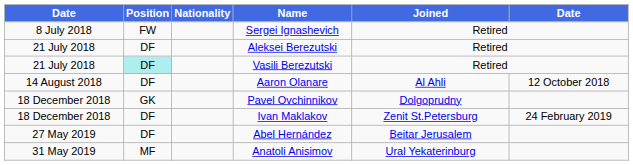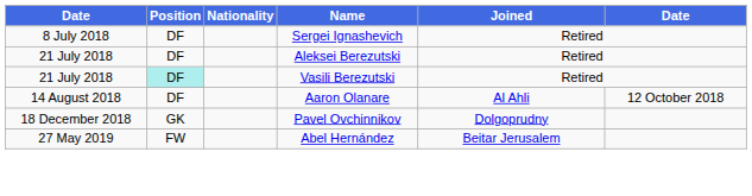 <table class="wikitable"  style="text-align:center; font-size:90%; ">
 <tr>
 <th style="background:#4169E1; color:white; width:150px;">Date</th>
 <th style="background:#4169E1; color:white; width:55px;">Position</th>
 <th style="background:#4169E1; color:white; width:55px;">Nationality</th>
 <th style="background:#4169E1; color:white; width:150px;">Name</th>
 <th style="background:#4169E1; color:white; width:200px;">Joined</th>
 <th style="background:#4169E1; color:white; width:150px;">Date</th>
 </tr>
 <tr>
 <td>8 July 2018</td>
-<td>FW</td>
+<td>DF</td>
 <td></td>
 <td><a href='#'>Sergei Ignashevich</a></td>
 <td colspan="2">Retired</td>
 </tr>
 <tr>
 <td>21 July 2018</td>
 <td>DF</td>
 <td></td>
 <td><a href='#'>Aleksei Berezutski</a></td>
 <td colspan="2">Retired</td>
 </tr>
 <tr>
 <td>21 July 2018</td>
 <td style="background: paleturquoise;">DF</td>
 <td></td>
 <td><a href='#'>Vasili Berezutski</a></td>
 <td colspan="2">Retired</td>
 </tr>
 <tr>
 <td>14 August 2018</td>
 <td>DF</td>
 <td></td>
 <td><a href='#'>Aaron Olanare</a></td>
 <td><a href='#'>Al Ahli</a></td>
 <td>12 October 2018</td>
 </tr>
 <tr>
 <td>18 December 2018</td>
 <td>GK</td>
 <td></td>
 <td><a href='#'>Pavel Ovchinnikov</a></td>
 <td><a href='#'>Dolgoprudny</a></td>
 <td></td>
 </tr>
 <tr>
-<td>18 December 2018</td>
-<td>DF</td>
-<td></td>
-<td><a href='#'>Ivan Maklakov</a></td>
-<td><a href='#'>Zenit St.Petersburg</a></td>
-<td>24 February 2019</td>
-</tr>
-<tr>
 <td>27 May 2019</td>
-<td>DF</td>
+<td>FW</td>
 <td></td>
 <td><a href='#'>Abel Hernández</a></td>
 <td><a href='#'>Beitar Jerusalem</a></td>
 <td></td>
 </tr>
-<tr>
-<td>31 May 2019</td>
-<td>MF</td>
-<td></td>
-<td><a href='#'>Anatoli Anisimov</a></td>
-<td><a href='#'>Ural Yekaterinburg</a></td>
-<td></td>
-</tr>
 </table>
